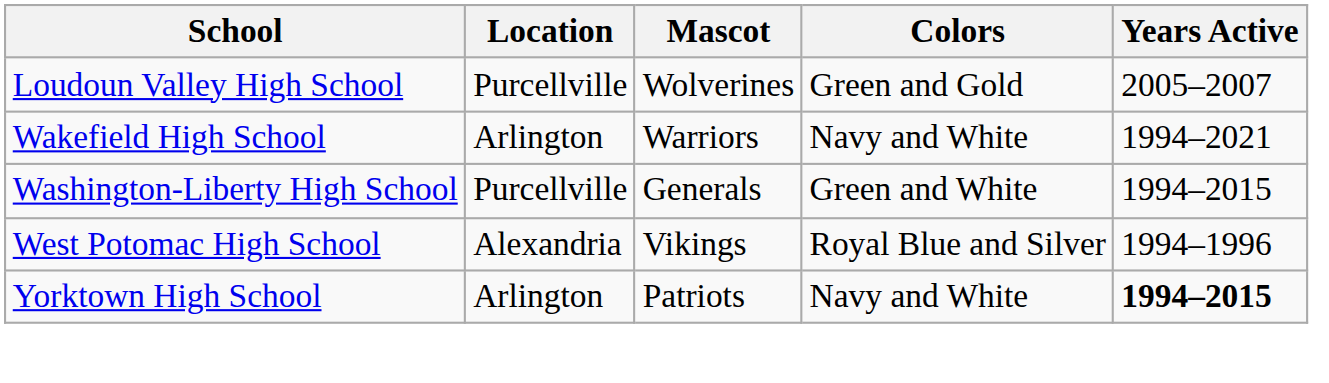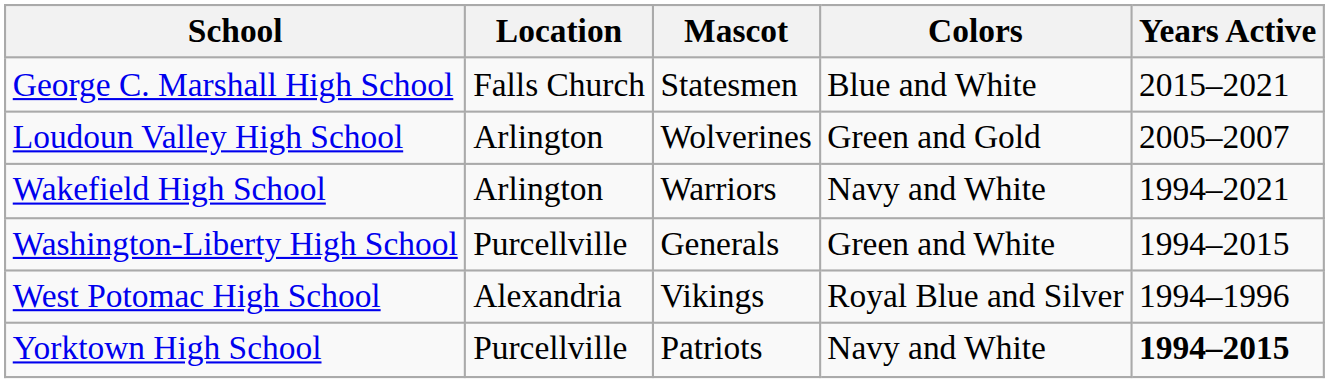 <table class="wikitable sortable">
 <tr>
 <th>School</th>
 <th>Location</th>
 <th>Mascot</th>
 <th>Colors</th>
 <th>Years Active</th>
 </tr>
 <tr>
+<td><a href='#'>George C. Marshall High School</a></td>
+<td>Falls Church</td>
+<td>Statesmen</td>
+<td>  Blue and White</td>
+<td>2015–2021</td>
+</tr>
+<tr>
 <td><a href='#'>Loudoun Valley High School</a></td>
-<td>Purcellville</td>
+<td>Arlington</td>
 <td>Wolverines</td>
 <td>  Green and Gold</td>
 <td>2005–2007</td>
 </tr>
 <tr>
 <td><a href='#'>Wakefield High School</a></td>
 <td>Arlington</td>
 <td>Warriors</td>
 <td>  Navy and White</td>
 <td>1994–2021</td>
 </tr>
 <tr>
 <td><a href='#'>Washington-Liberty High School</a></td>
 <td>Purcellville</td>
 <td>Generals</td>
 <td>  Green and White</td>
 <td>1994–2015</td>
 </tr>
 <tr>
 <td><a href='#'>West Potomac High School</a></td>
 <td>Alexandria</td>
 <td>Vikings</td>
 <td>  Royal Blue and Silver</td>
 <td>1994–1996</td>
 </tr>
 <tr>
 <td><a href='#'>Yorktown High School</a></td>
-<td>Arlington</td>
+<td>Purcellville</td>
 <td>Patriots</td>
 <td>  Navy and White</td>
 <td><strong>1994–2015</strong></td>
 </tr>
 </table>
